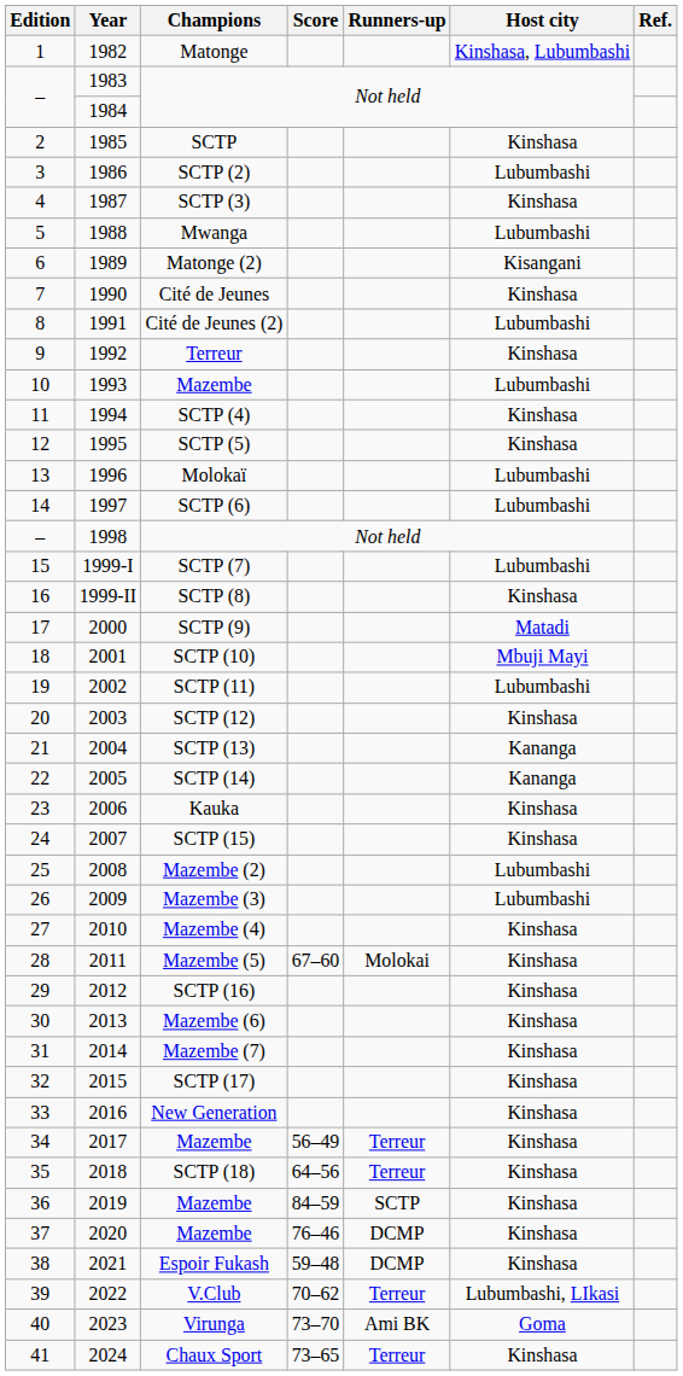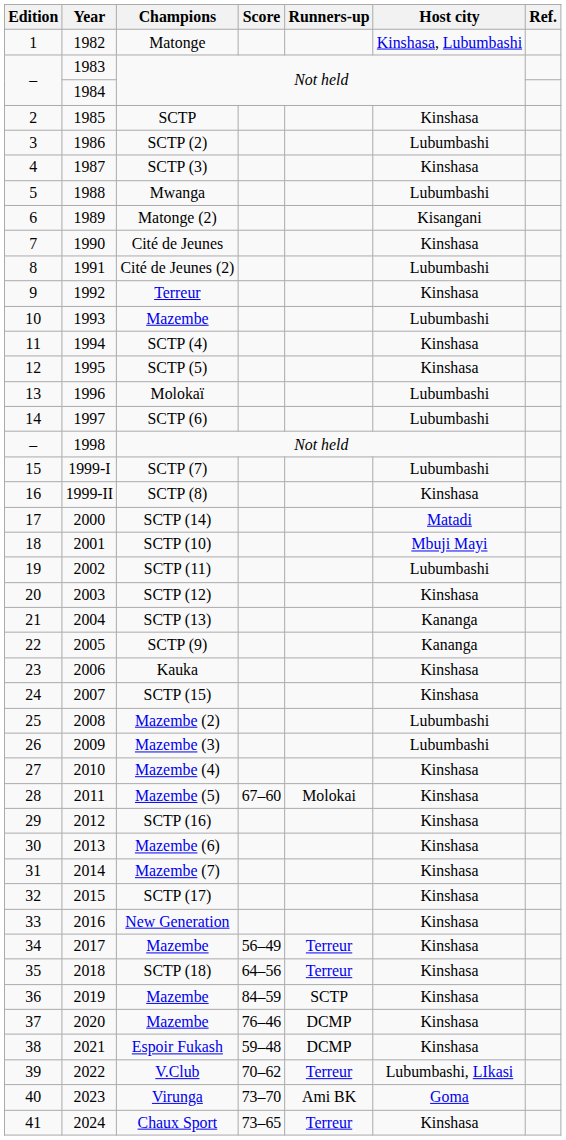 <table class="wikitable" style="text-align:center;">
 <tr>
 <th>Edition</th>
 <th>Year</th>
 <th>Champions</th>
 <th>Score</th>
 <th>Runners-up</th>
 <th>Host city</th>
 <th>Ref.</th>
 </tr>
 <tr>
 <td>1</td>
 <td>1982</td>
 <td>Matonge</td>
 <td></td>
 <td></td>
 <td><a href='#'>Kinshasa</a>, <a href='#'>Lubumbashi</a></td>
 <td></td>
 </tr>
 <tr>
 <td rowspan="2">–</td>
 <td>1983</td>
 <td colspan="4" rowspan="2"><em>Not held</em></td>
 <td></td>
 </tr>
 <tr>
 <td>1984</td>
 <td></td>
 </tr>
 <tr>
 <td>2</td>
 <td>1985</td>
 <td>SCTP</td>
 <td></td>
 <td></td>
 <td>Kinshasa</td>
 <td></td>
 </tr>
 <tr>
 <td>3</td>
 <td>1986</td>
 <td>SCTP (2)</td>
 <td></td>
 <td></td>
 <td>Lubumbashi</td>
 <td></td>
 </tr>
 <tr>
 <td>4</td>
 <td>1987</td>
 <td>SCTP (3)</td>
 <td></td>
 <td></td>
 <td>Kinshasa</td>
 <td></td>
 </tr>
 <tr>
 <td>5</td>
 <td>1988</td>
 <td>Mwanga</td>
 <td></td>
 <td></td>
 <td>Lubumbashi</td>
 <td></td>
 </tr>
 <tr>
 <td>6</td>
 <td>1989</td>
 <td>Matonge (2)</td>
 <td></td>
 <td></td>
 <td>Kisangani</td>
 <td></td>
 </tr>
 <tr>
 <td>7</td>
 <td>1990</td>
 <td>Cité de Jeunes</td>
 <td></td>
 <td></td>
 <td>Kinshasa</td>
 <td></td>
 </tr>
 <tr>
 <td>8</td>
 <td>1991</td>
 <td>Cité de Jeunes (2)</td>
 <td></td>
 <td></td>
 <td>Lubumbashi</td>
 <td></td>
 </tr>
 <tr>
 <td>9</td>
 <td>1992</td>
 <td><a href='#'>Terreur</a></td>
 <td></td>
 <td></td>
 <td>Kinshasa</td>
 <td></td>
 </tr>
 <tr>
 <td>10</td>
 <td>1993</td>
 <td><a href='#'>Mazembe</a></td>
 <td></td>
 <td></td>
 <td>Lubumbashi</td>
 <td></td>
 </tr>
 <tr>
 <td>11</td>
 <td>1994</td>
 <td>SCTP (4)</td>
 <td></td>
 <td></td>
 <td>Kinshasa</td>
 <td></td>
 </tr>
 <tr>
 <td>12</td>
 <td>1995</td>
 <td>SCTP (5)</td>
 <td></td>
 <td></td>
 <td>Kinshasa</td>
 <td></td>
 </tr>
 <tr>
 <td>13</td>
 <td>1996</td>
 <td>Molokaï</td>
 <td></td>
 <td></td>
 <td>Lubumbashi</td>
 <td></td>
 </tr>
 <tr>
 <td>14</td>
 <td>1997</td>
 <td>SCTP (6)</td>
 <td></td>
 <td></td>
 <td>Lubumbashi</td>
 <td></td>
 </tr>
 <tr>
 <td>–</td>
 <td>1998</td>
 <td colspan="4"><em>Not held</em></td>
 <td></td>
 </tr>
 <tr>
 <td>15</td>
 <td>1999-I</td>
 <td>SCTP (7)</td>
 <td></td>
 <td></td>
 <td>Lubumbashi</td>
 <td></td>
 </tr>
 <tr>
 <td>16</td>
 <td>1999-II</td>
 <td>SCTP (8)</td>
 <td></td>
 <td></td>
 <td>Kinshasa</td>
 <td></td>
 </tr>
 <tr>
 <td>17</td>
 <td>2000</td>
-<td>SCTP (9)</td>
+<td>SCTP (14)</td>
 <td></td>
 <td></td>
 <td><a href='#'>Matadi</a></td>
 <td></td>
 </tr>
 <tr>
 <td>18</td>
 <td>2001</td>
 <td>SCTP (10)</td>
 <td></td>
 <td></td>
 <td><a href='#'>Mbuji Mayi</a></td>
 <td></td>
 </tr>
 <tr>
 <td>19</td>
 <td>2002</td>
 <td>SCTP (11)</td>
 <td></td>
 <td></td>
 <td>Lubumbashi</td>
 <td></td>
 </tr>
 <tr>
 <td>20</td>
 <td>2003</td>
 <td>SCTP (12)</td>
 <td></td>
 <td></td>
 <td>Kinshasa</td>
 <td></td>
 </tr>
 <tr>
 <td>21</td>
 <td>2004</td>
 <td>SCTP (13)</td>
 <td></td>
 <td></td>
 <td>Kananga</td>
 <td></td>
 </tr>
 <tr>
 <td>22</td>
 <td>2005</td>
-<td>SCTP (14)</td>
+<td>SCTP (9)</td>
 <td></td>
 <td></td>
 <td>Kananga</td>
 <td></td>
 </tr>
 <tr>
 <td>23</td>
 <td>2006</td>
 <td>Kauka</td>
 <td></td>
 <td></td>
 <td>Kinshasa</td>
 <td></td>
 </tr>
 <tr>
 <td>24</td>
 <td>2007</td>
 <td>SCTP (15)</td>
 <td></td>
 <td></td>
 <td>Kinshasa</td>
 <td></td>
 </tr>
 <tr>
 <td>25</td>
 <td>2008</td>
 <td><a href='#'>Mazembe</a> (2)</td>
 <td></td>
 <td></td>
 <td>Lubumbashi</td>
 <td></td>
 </tr>
 <tr>
 <td>26</td>
 <td>2009</td>
 <td><a href='#'>Mazembe</a> (3)</td>
 <td></td>
 <td></td>
 <td>Lubumbashi</td>
 <td></td>
 </tr>
 <tr>
 <td>27</td>
 <td>2010</td>
 <td><a href='#'>Mazembe</a> (4)</td>
 <td></td>
 <td></td>
 <td>Kinshasa</td>
 <td></td>
 </tr>
 <tr>
 <td>28</td>
 <td>2011</td>
 <td><a href='#'>Mazembe</a> (5)</td>
 <td>67–60</td>
 <td>Molokai</td>
 <td>Kinshasa</td>
 <td></td>
 </tr>
 <tr>
 <td>29</td>
 <td>2012</td>
 <td>SCTP (16)</td>
 <td></td>
 <td></td>
 <td>Kinshasa</td>
 <td></td>
 </tr>
 <tr>
 <td>30</td>
 <td>2013</td>
 <td><a href='#'>Mazembe</a> (6)</td>
 <td></td>
 <td></td>
 <td>Kinshasa</td>
 <td></td>
 </tr>
 <tr>
 <td>31</td>
 <td>2014</td>
 <td><a href='#'>Mazembe</a> (7)</td>
 <td></td>
 <td></td>
 <td>Kinshasa</td>
 <td></td>
 </tr>
 <tr>
 <td>32</td>
 <td>2015</td>
 <td>SCTP (17)</td>
 <td></td>
 <td></td>
 <td>Kinshasa</td>
 <td></td>
 </tr>
 <tr>
 <td>33</td>
 <td>2016</td>
 <td><a href='#'>New Generation</a></td>
 <td></td>
 <td></td>
 <td>Kinshasa</td>
 <td></td>
 </tr>
 <tr>
 <td>34</td>
 <td>2017</td>
 <td><a href='#'>Mazembe</a></td>
 <td>56–49</td>
 <td><a href='#'>Terreur</a></td>
 <td>Kinshasa</td>
 <td></td>
 </tr>
 <tr>
 <td>35</td>
 <td>2018</td>
 <td>SCTP (18)</td>
 <td>64–56</td>
 <td><a href='#'>Terreur</a></td>
 <td>Kinshasa</td>
 <td></td>
 </tr>
 <tr>
 <td>36</td>
 <td>2019</td>
 <td><a href='#'>Mazembe</a></td>
 <td>84–59</td>
 <td>SCTP</td>
 <td>Kinshasa</td>
 <td></td>
 </tr>
 <tr>
 <td>37</td>
 <td>2020</td>
 <td><a href='#'>Mazembe</a></td>
 <td>76–46</td>
 <td>DCMP</td>
 <td>Kinshasa</td>
 <td></td>
 </tr>
 <tr>
 <td>38</td>
 <td>2021</td>
 <td><a href='#'>Espoir Fukash</a></td>
 <td>59–48</td>
 <td>DCMP</td>
 <td>Kinshasa</td>
 <td></td>
 </tr>
 <tr>
 <td>39</td>
 <td>2022</td>
 <td><a href='#'>V.Club</a></td>
 <td>70–62</td>
 <td><a href='#'>Terreur</a></td>
 <td>Lubumbashi, <a href='#'>LIkasi</a></td>
 <td></td>
 </tr>
 <tr>
 <td>40</td>
 <td>2023</td>
 <td><a href='#'>Virunga</a></td>
 <td>73–70</td>
 <td>Ami BK</td>
 <td><a href='#'>Goma</a></td>
 <td></td>
 </tr>
 <tr>
 <td>41</td>
 <td>2024</td>
 <td><a href='#'>Chaux Sport</a></td>
 <td>73–65</td>
 <td><a href='#'>Terreur</a></td>
 <td>Kinshasa</td>
 <td></td>
 </tr>
 </table>
